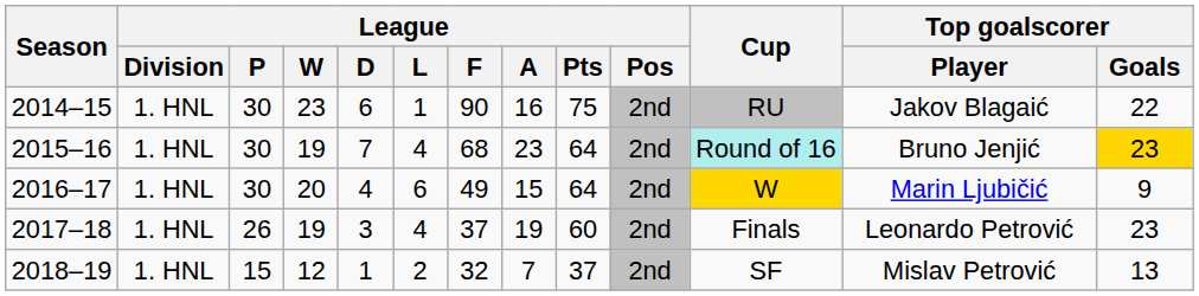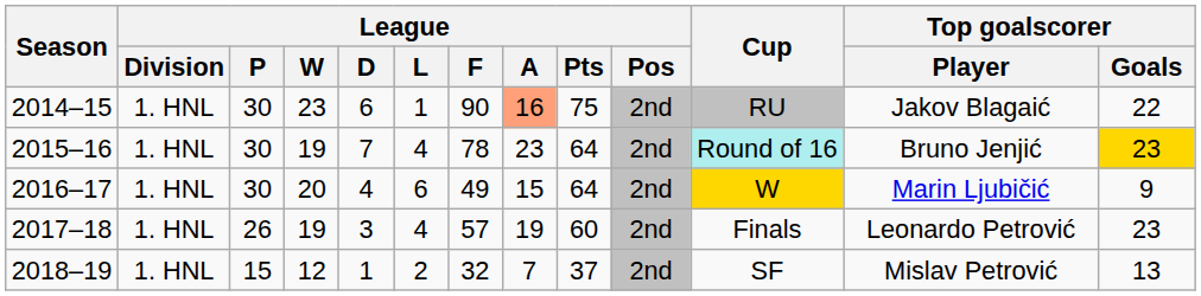 <table class="wikitable sortable" style="font-size:95%; text-align: center;">
 <tr>
 <th rowspan=2>Season</th>
 <th colspan=9>League</th>
 <th rowspan=2>Cup</th>
 <th colspan=2 width="200">Top goalscorer</th>
 </tr>
 <tr>
 <th>Division</th>
 <th width="25">P</th>
 <th width="25">W</th>
 <th width="25">D</th>
 <th width="25">L</th>
 <th width="25">F</th>
 <th width="25">A</th>
 <th width="25">Pts</th>
 <th width="40">Pos</th>
 <th>Player</th>
 <th>Goals</th>
 </tr>
 <tr>
 <td>2014–15</td>
 <td>1. HNL</td>
 <td>30</td>
 <td>23</td>
 <td>6</td>
 <td>1</td>
 <td>90</td>
-<td>16</td>
+<td style="background: lightsalmon;">16</td>
 <td>75</td>
 <td bgcolor=silver>2nd</td>
 <td bgcolor=silver>RU</td>
 <td>Jakov Blagaić</td>
 <td>22</td>
 </tr>
 <tr>
 <td>2015–16</td>
 <td>1. HNL</td>
 <td>30</td>
 <td>19</td>
 <td>7</td>
 <td>4</td>
-<td>68</td>
+<td>78</td>
 <td>23</td>
 <td>64</td>
 <td bgcolor=silver>2nd</td>
 <td style="background: paleturquoise;">Round of 16</td>
 <td>Bruno Jenjić</td>
 <td bgcolor=gold>23</td>
 </tr>
 <tr>
 <td>2016–17</td>
 <td>1. HNL</td>
 <td>30</td>
 <td>20</td>
 <td>4</td>
 <td>6</td>
 <td>49</td>
 <td>15</td>
 <td>64</td>
 <td bgcolor=silver>2nd</td>
 <td bgcolor=gold>W</td>
 <td><a href='#'>Marin Ljubičić</a></td>
 <td>9</td>
 </tr>
 <tr>
 <td>2017–18</td>
 <td>1. HNL</td>
 <td>26</td>
 <td>19</td>
 <td>3</td>
 <td>4</td>
-<td>37</td>
+<td>57</td>
 <td>19</td>
 <td>60</td>
 <td bgcolor=silver>2nd</td>
 <td>Finals</td>
 <td>Leonardo Petrović</td>
 <td>23</td>
 </tr>
 <tr>
 <td>2018–19</td>
 <td>1. HNL</td>
 <td>15</td>
 <td>12</td>
 <td>1</td>
 <td>2</td>
 <td>32</td>
 <td>7</td>
 <td>37</td>
 <td bgcolor=silver>2nd</td>
 <td>SF</td>
 <td>Mislav Petrović</td>
 <td>13</td>
 </tr>
 </table>
